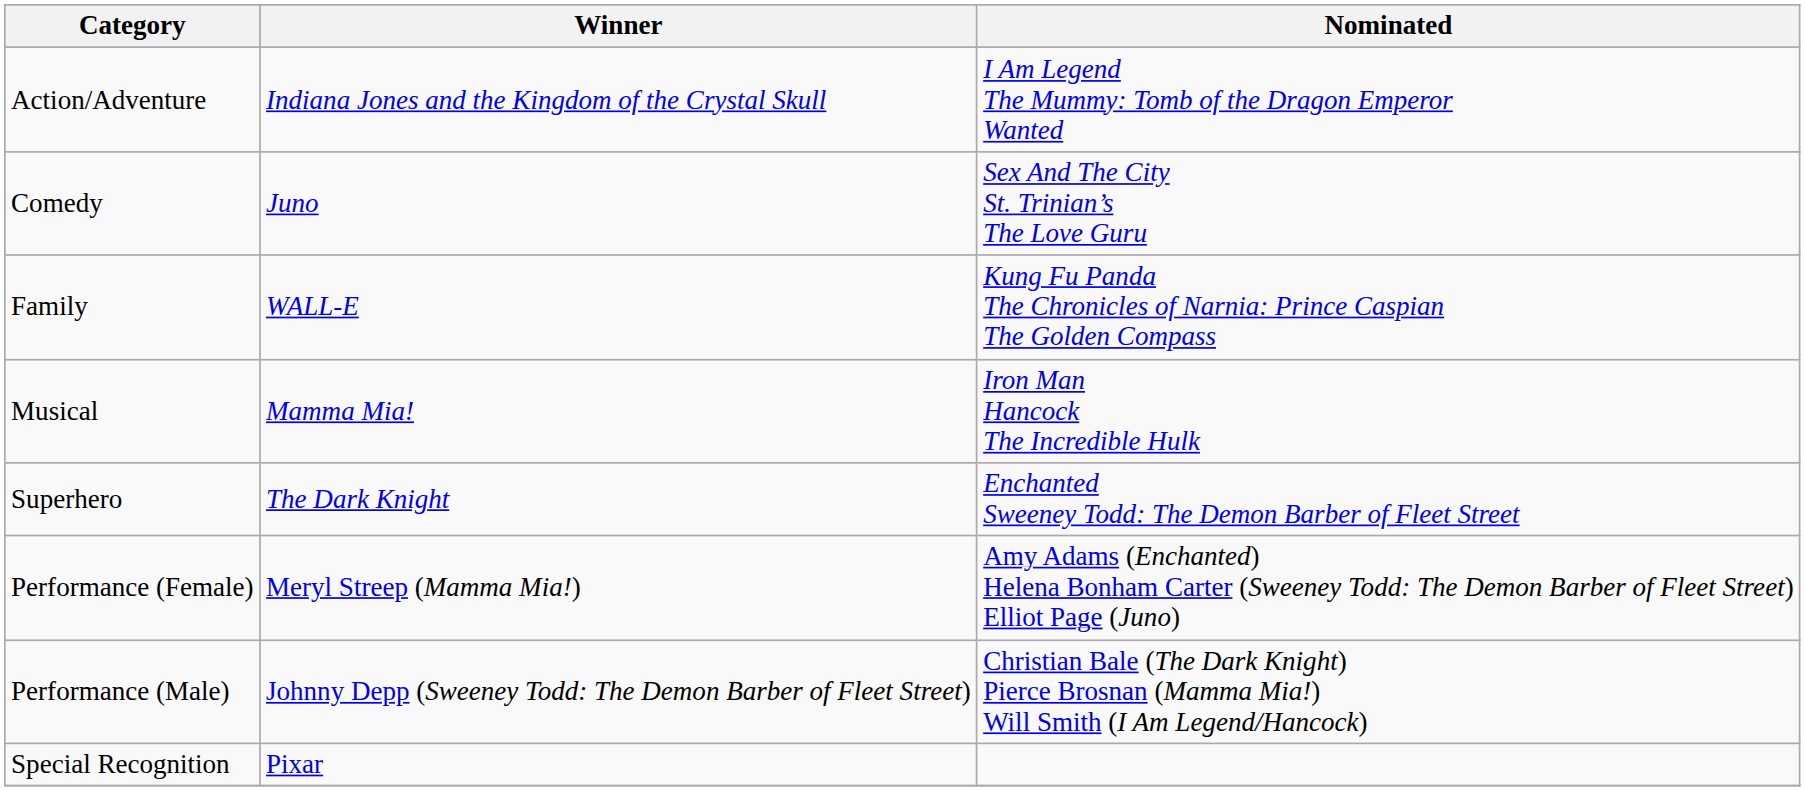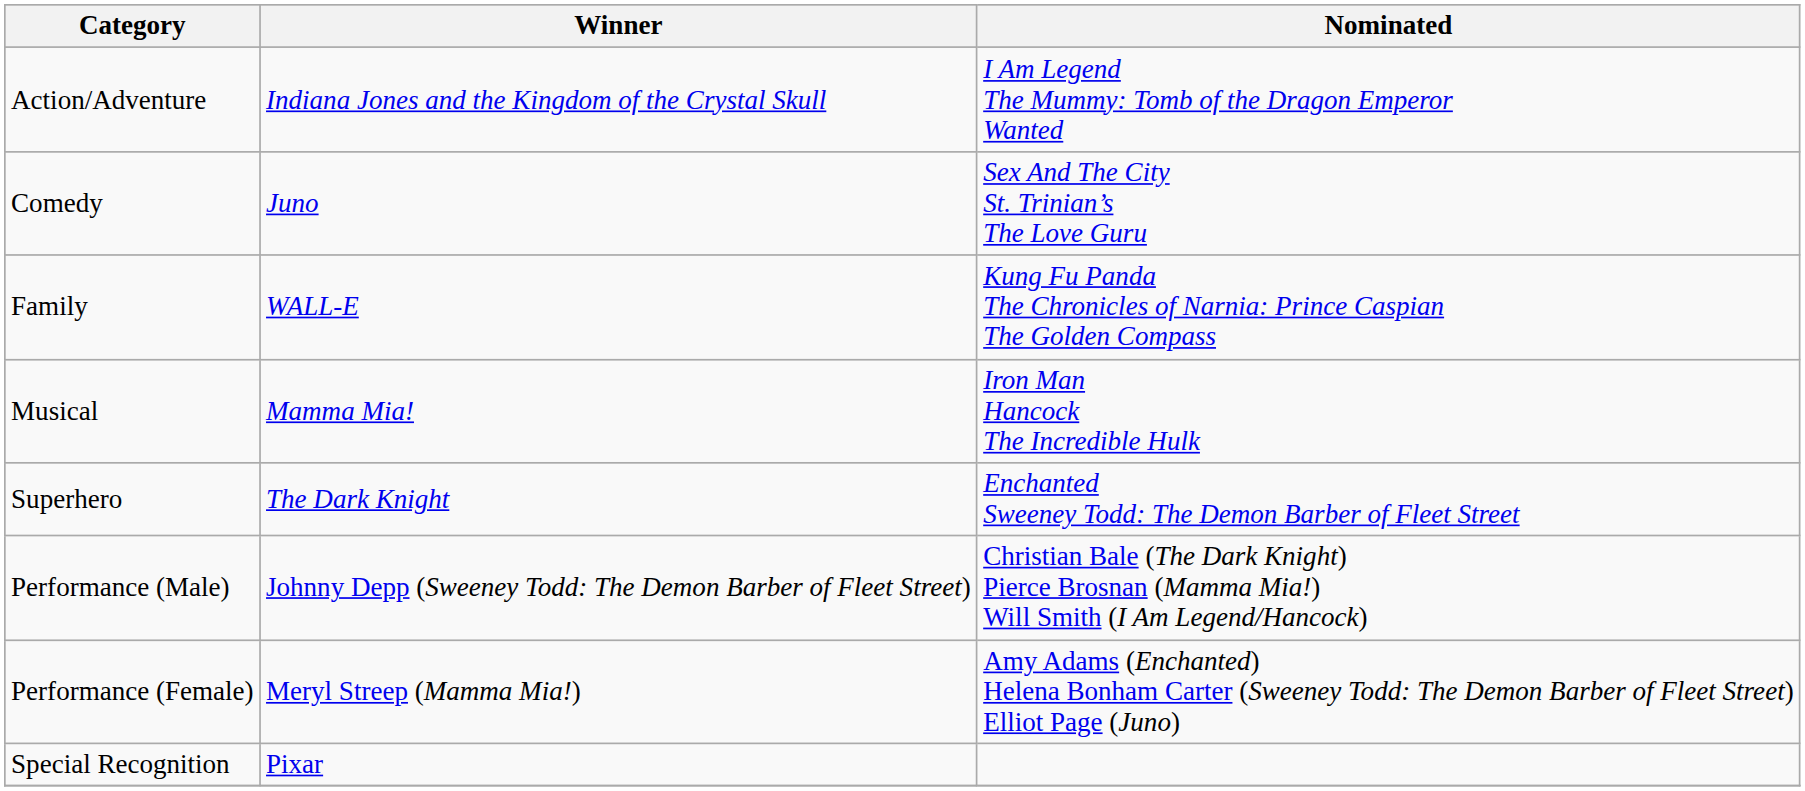 <table class="wikitable sortable">
 <tr>
 <th>Category</th>
 <th>Winner</th>
 <th>Nominated</th>
 </tr>
 <tr>
 <td>Action/Adventure</td>
 <td><em><a href='#'>Indiana Jones and the Kingdom of the Crystal Skull</a></em></td>
 <td><em><a href='#'>I Am Legend</a></em><br><em><a href='#'>The Mummy: Tomb of the Dragon Emperor</a></em><br><em><a href='#'>Wanted</a></em></td>
 </tr>
 <tr>
 <td>Comedy</td>
 <td><em><a href='#'>Juno</a></em></td>
 <td><em><a href='#'>Sex And The City</a></em><br><em><a href='#'>St. Trinian’s</a></em><br><em><a href='#'>The Love Guru</a></em></td>
 </tr>
 <tr>
 <td>Family</td>
 <td><em><a href='#'>WALL-E</a></em></td>
 <td><em><a href='#'>Kung Fu Panda</a></em><br><em><a href='#'>The Chronicles of Narnia: Prince Caspian</a></em><br><em><a href='#'>The Golden Compass</a></em></td>
 </tr>
 <tr>
 <td>Musical</td>
 <td><em><a href='#'>Mamma Mia!</a></em></td>
 <td><em><a href='#'>Iron Man</a></em><br><em><a href='#'>Hancock</a></em><br><em><a href='#'>The Incredible Hulk</a></em></td>
 </tr>
 <tr>
 <td>Superhero</td>
 <td><em><a href='#'>The Dark Knight</a></em></td>
 <td><em><a href='#'>Enchanted</a></em><br><em><a href='#'>Sweeney Todd: The Demon Barber of Fleet Street</a></em></td>
 </tr>
 <tr>
+<td>Performance (Male)</td>
+<td><a href='#'>Johnny Depp</a> (<em>Sweeney Todd: The Demon Barber of Fleet Street</em>)</td>
+<td><a href='#'>Christian Bale</a> (<em>The Dark Knight</em>)<br><a href='#'>Pierce Brosnan</a> (<em>Mamma Mia!</em>)<br><a href='#'>Will Smith</a> (<em>I Am Legend/Hancock</em>)</td>
+</tr>
+<tr>
 <td>Performance (Female)</td>
 <td><a href='#'>Meryl Streep</a> (<em>Mamma Mia!</em>)</td>
 <td><a href='#'>Amy Adams</a> (<em>Enchanted</em>)<br><a href='#'>Helena Bonham Carter</a> (<em>Sweeney Todd: The Demon Barber of Fleet Street</em>)<br><a href='#'>Elliot Page</a> (<em>Juno</em>)</td>
-</tr>
-<tr>
-<td>Performance (Male)</td>
-<td><a href='#'>Johnny Depp</a> (<em>Sweeney Todd: The Demon Barber of Fleet Street</em>)</td>
-<td><a href='#'>Christian Bale</a> (<em>The Dark Knight</em>)<br><a href='#'>Pierce Brosnan</a> (<em>Mamma Mia!</em>)<br><a href='#'>Will Smith</a> (<em>I Am Legend/Hancock</em>)</td>
 </tr>
 <tr>
 <td>Special Recognition</td>
 <td><a href='#'>Pixar</a></td>
 <td></td>
 </tr>
 <tr>
 </tr>
 </table>
